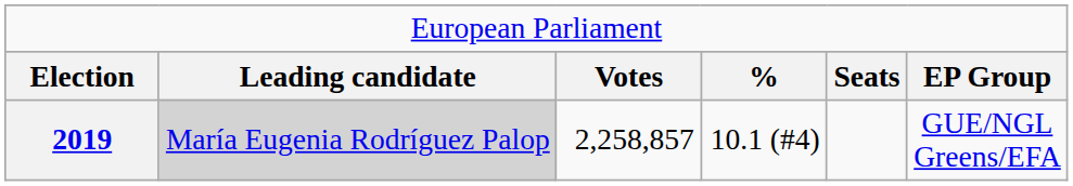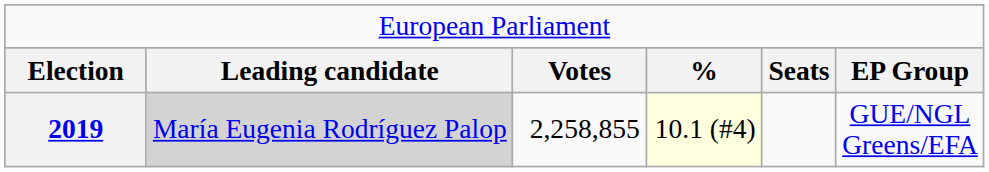 <table class="wikitable" style="text-align:right;">
 <tr>
 <td colspan="6" align="center"><a href='#'>European Parliament</a></td>
 </tr>
 <tr>
 <th style="width:75px;">Election</th>
 <th>Leading candidate</th>
 <th style="width:70px;">Votes</th>
 <th style="width:60px;">%</th>
 <th>Seats</th>
 <th>EP Group</th>
 </tr>
 <tr>
 <th><a href='#'>2019</a></th>
 <td style="background: lightgrey;"><a href='#'>María Eugenia Rodríguez Palop</a></td>
-<td>2,258,857</td>
-<td>10.1 (#4)</td>
+<td>2,258,855</td>
+<td style="background: lightyellow;">10.1 (#4)</td>
 <td></td>
 <td style="text-align:center;"><a href='#'>GUE/NGL</a><br><a href='#'>Greens/EFA</a></td>
 </tr>
 </table>
